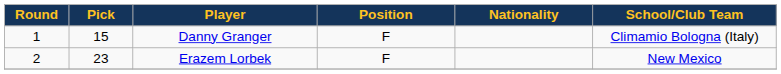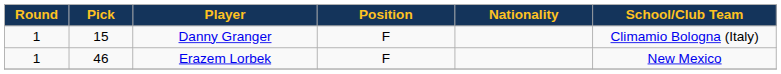 <table class="wikitable sortable sortable">
 <tr>
 <th style="background:#14345B;color:#ffc322;" width="7%">Round</th>
 <th style="background:#14345B;color:#ffc322;" width="7%">Pick</th>
 <th style="background:#14345B;color:#ffc322;" width="20%">Player</th>
 <th style="background:#14345B;color:#ffc322;" width="15%">Position</th>
 <th style="background:#14345B;color:#ffc322;" width="15%">Nationality</th>
 <th style="background:#14345B;color:#ffc322;" width="20%">School/Club Team</th>
 </tr>
 <tr align="center" bgcolor="">
 <td>1</td>
 <td>15</td>
 <td><a href='#'>Danny Granger</a></td>
 <td>F</td>
 <td></td>
 <td><a href='#'>Climamio Bologna</a> (Italy)</td>
 </tr>
 <tr align="center" bgcolor="">
-<td>2</td>
-<td>23</td>
+<td>1</td>
+<td>46</td>
 <td><a href='#'>Erazem Lorbek</a></td>
 <td>F</td>
 <td></td>
 <td><a href='#'>New Mexico</a></td>
 </tr>
 <tr align="center" bgcolor="">
 </tr>
 </table>
